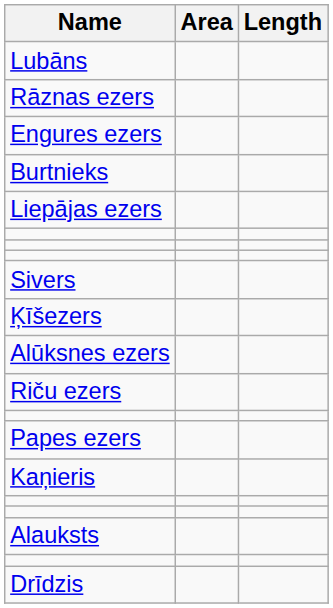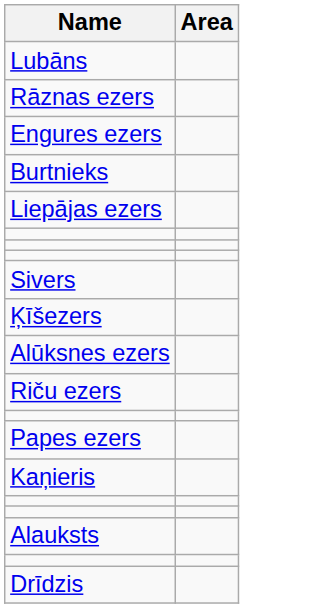 <table class="wikitable sortable">
 <tr>
 <th>Name</th>
 <th>Area</th>
-<th>Length</th>
 </tr>
 <tr>
 <td><a href='#'>Lubāns</a></td>
-<td></td>
 <td></td>
 </tr>
 <tr>
 <td><a href='#'>Rāznas ezers</a></td>
 <td></td>
-<td></td>
 </tr>
 <tr>
 <td><a href='#'>Engures ezers</a></td>
-<td></td>
 <td></td>
 </tr>
 <tr>
 <td><a href='#'>Burtnieks</a></td>
 <td></td>
+</tr>
+<tr>
+<td><a href='#'>Liepājas ezers</a></td>
 <td></td>
 </tr>
 <tr>
-<td><a href='#'>Liepājas ezers</a></td>
 <td></td>
 <td></td>
 </tr>
 <tr>
 <td></td>
 <td></td>
+</tr>
+<tr>
+<td></td>
+<td></td>
+</tr>
+<tr>
+<td><a href='#'>Sivers</a></td>
+<td></td>
+</tr>
+<tr>
+<td><a href='#'>Ķīšezers</a></td>
+<td></td>
+</tr>
+<tr>
+<td><a href='#'>Alūksnes ezers</a></td>
+<td></td>
+</tr>
+<tr>
+<td><a href='#'>Riču ezers</a></td>
 <td></td>
 </tr>
 <tr>
 <td></td>
+<td></td>
+</tr>
+<tr>
+<td><a href='#'>Papes ezers</a></td>
+<td></td>
+</tr>
+<tr>
+<td><a href='#'>Kaņieris</a></td>
+<td></td>
+</tr>
+<tr>
 <td></td>
 <td></td>
 </tr>
 <tr>
 <td></td>
 <td></td>
-<td></td>
-</tr>
-<tr>
-<td><a href='#'>Sivers</a></td>
-<td></td>
-<td></td>
-</tr>
-<tr>
-<td><a href='#'>Ķīšezers</a></td>
-<td></td>
-<td></td>
-</tr>
-<tr>
-<td><a href='#'>Alūksnes ezers</a></td>
-<td></td>
-<td></td>
-</tr>
-<tr>
-<td><a href='#'>Riču ezers</a></td>
-<td></td>
-<td></td>
-</tr>
-<tr>
-<td></td>
-<td></td>
-<td></td>
-</tr>
-<tr>
-<td><a href='#'>Papes ezers</a></td>
-<td></td>
-<td></td>
-</tr>
-<tr>
-<td><a href='#'>Kaņieris</a></td>
-<td></td>
-<td></td>
-</tr>
-<tr>
-<td></td>
-<td></td>
-<td></td>
-</tr>
-<tr>
-<td></td>
-<td></td>
-<td></td>
 </tr>
 <tr>
 <td><a href='#'>Alauksts</a></td>
 <td></td>
-<td></td>
 </tr>
 <tr>
-<td></td>
 <td></td>
 <td></td>
 </tr>
 <tr>
 <td><a href='#'>Drīdzis</a></td>
 <td></td>
-<td></td>
 </tr>
 </table>
